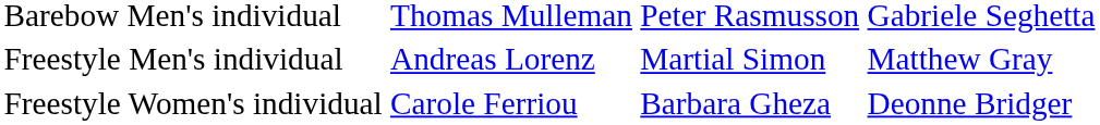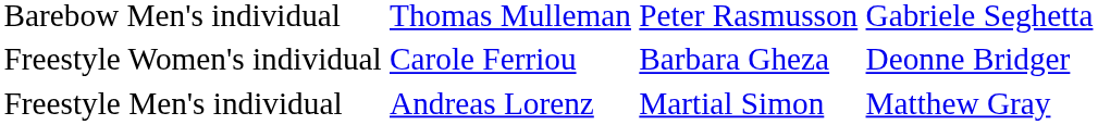 <table>
 <tr>
 <td>Barebow Men's individual<br></td>
 <td> <a href='#'>Thomas Mulleman</a></td>
 <td> <a href='#'>Peter Rasmusson</a></td>
 <td> <a href='#'>Gabriele Seghetta</a></td>
 </tr>
 <tr>
+<td>Freestyle Women's individual<br></td>
+<td> <a href='#'>Carole Ferriou</a></td>
+<td> <a href='#'>Barbara Gheza</a></td>
+<td> <a href='#'>Deonne Bridger</a></td>
+</tr>
+<tr>
 <td>Freestyle Men's individual<br></td>
 <td> <a href='#'>Andreas Lorenz</a></td>
 <td> <a href='#'>Martial Simon</a></td>
 <td> <a href='#'>Matthew Gray</a></td>
 </tr>
-<tr>
-<td>Freestyle Women's individual<br></td>
-<td> <a href='#'>Carole Ferriou</a></td>
-<td> <a href='#'>Barbara Gheza</a></td>
-<td> <a href='#'>Deonne Bridger</a></td>
-</tr>
 </table>
